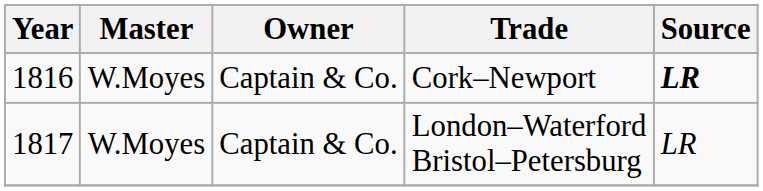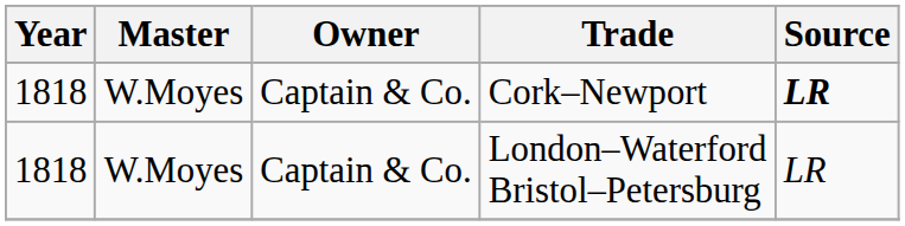 <table class=" wikitable">
 <tr>
 <th>Year</th>
 <th>Master</th>
 <th>Owner</th>
 <th>Trade</th>
 <th>Source</th>
 </tr>
 <tr>
-<td>1816</td>
+<td>1818</td>
 <td>W.Moyes</td>
 <td>Captain & Co.</td>
 <td>Cork–Newport</td>
 <td><strong><em>LR</em></strong></td>
 </tr>
 <tr>
-<td>1817</td>
+<td>1818</td>
 <td>W.Moyes</td>
 <td>Captain & Co.</td>
 <td>London–Waterford<br>Bristol–Petersburg</td>
 <td><em>LR</em></td>
 </tr>
 <tr>
 </tr>
 </table>
